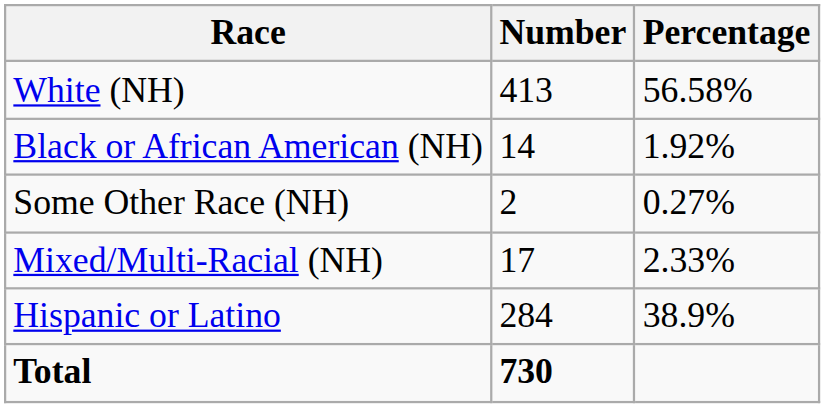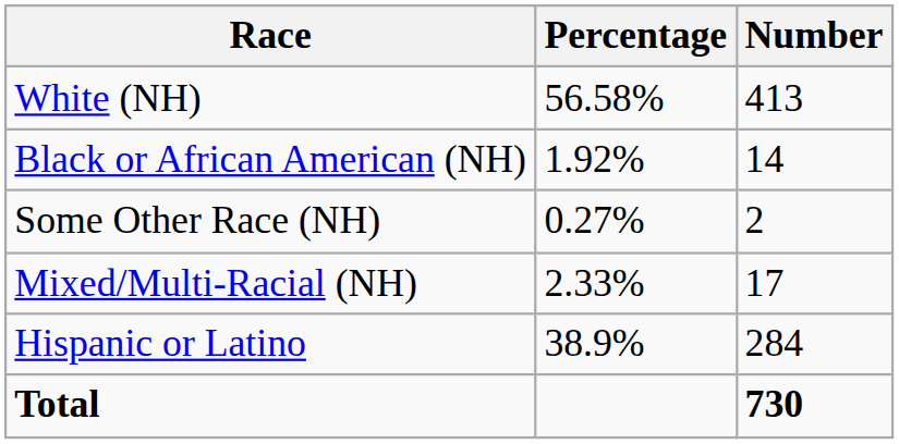 <table class="wikitable">
 <tr>
 <th>Race</th>
+<th>Percentage</th>
 <th>Number</th>
-<th>Percentage</th>
 </tr>
 <tr>
 <td><a href='#'>White</a> (NH)</td>
+<td>56.58%</td>
 <td>413</td>
-<td>56.58%</td>
 </tr>
 <tr>
 <td><a href='#'>Black or African American</a> (NH)</td>
+<td>1.92%</td>
 <td>14</td>
-<td>1.92%</td>
 </tr>
 <tr>
 <td>Some Other Race (NH)</td>
+<td>0.27%</td>
 <td>2</td>
-<td>0.27%</td>
 </tr>
 <tr>
 <td><a href='#'>Mixed/Multi-Racial</a> (NH)</td>
+<td>2.33%</td>
 <td>17</td>
-<td>2.33%</td>
 </tr>
 <tr>
 <td><a href='#'>Hispanic or Latino</a></td>
+<td>38.9%</td>
 <td>284</td>
-<td>38.9%</td>
 </tr>
 <tr>
 <td><strong>Total</strong></td>
+<td></td>
 <td><strong>730</strong></td>
-<td></td>
 </tr>
 </table>
